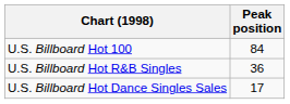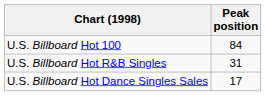 <table class="wikitable sortable">
 <tr>
 <th>Chart (1998)</th>
 <th>Peak<br>position</th>
 </tr>
 <tr>
 <td>U.S. <em>Billboard</em> <a href='#'>Hot 100</a></td>
 <td align="center">84</td>
 </tr>
 <tr>
 <td>U.S. <em>Billboard</em> <a href='#'>Hot R&B Singles</a></td>
-<td align="center">36</td>
+<td align="center">31</td>
 </tr>
 <tr>
 <td>U.S. <em>Billboard</em> <a href='#'>Hot Dance Singles Sales</a></td>
 <td align="center">17</td>
 </tr>
 </table>
